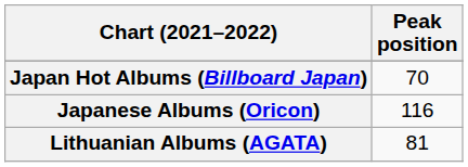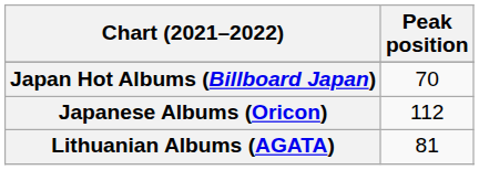 <table class="wikitable sortable plainrowheaders" style="text-align:center">
 <tr>
 <th scope="col">Chart (2021–2022)</th>
 <th scope="col">Peak<br>position</th>
 </tr>
 <tr>
 </tr>
 <tr>
 </tr>
 <tr>
 </tr>
 <tr>
 </tr>
 <tr>
 </tr>
 <tr>
 </tr>
 <tr>
 </tr>
 <tr>
 </tr>
 <tr>
 </tr>
 <tr>
 </tr>
 <tr>
 </tr>
 <tr>
 </tr>
 <tr>
 </tr>
 <tr>
 </tr>
 <tr>
 <th scope="row">Japan Hot Albums (<em><a href='#'>Billboard Japan</a></em>)</th>
 <td>70</td>
 </tr>
 <tr>
 <th scope="row">Japanese Albums (<a href='#'>Oricon</a>)</th>
-<td>116</td>
+<td>112</td>
 </tr>
 <tr>
 <th scope="row">Lithuanian Albums (<a href='#'>AGATA</a>)</th>
 <td>81</td>
 </tr>
 <tr>
 </tr>
 <tr>
 </tr>
 <tr>
 </tr>
 <tr>
 </tr>
 <tr>
 </tr>
 <tr>
 </tr>
 <tr>
 </tr>
 <tr>
 </tr>
 <tr>
 </tr>
 <tr>
 </tr>
 <tr>
 </tr>
 <tr>
 </tr>
 </table>
